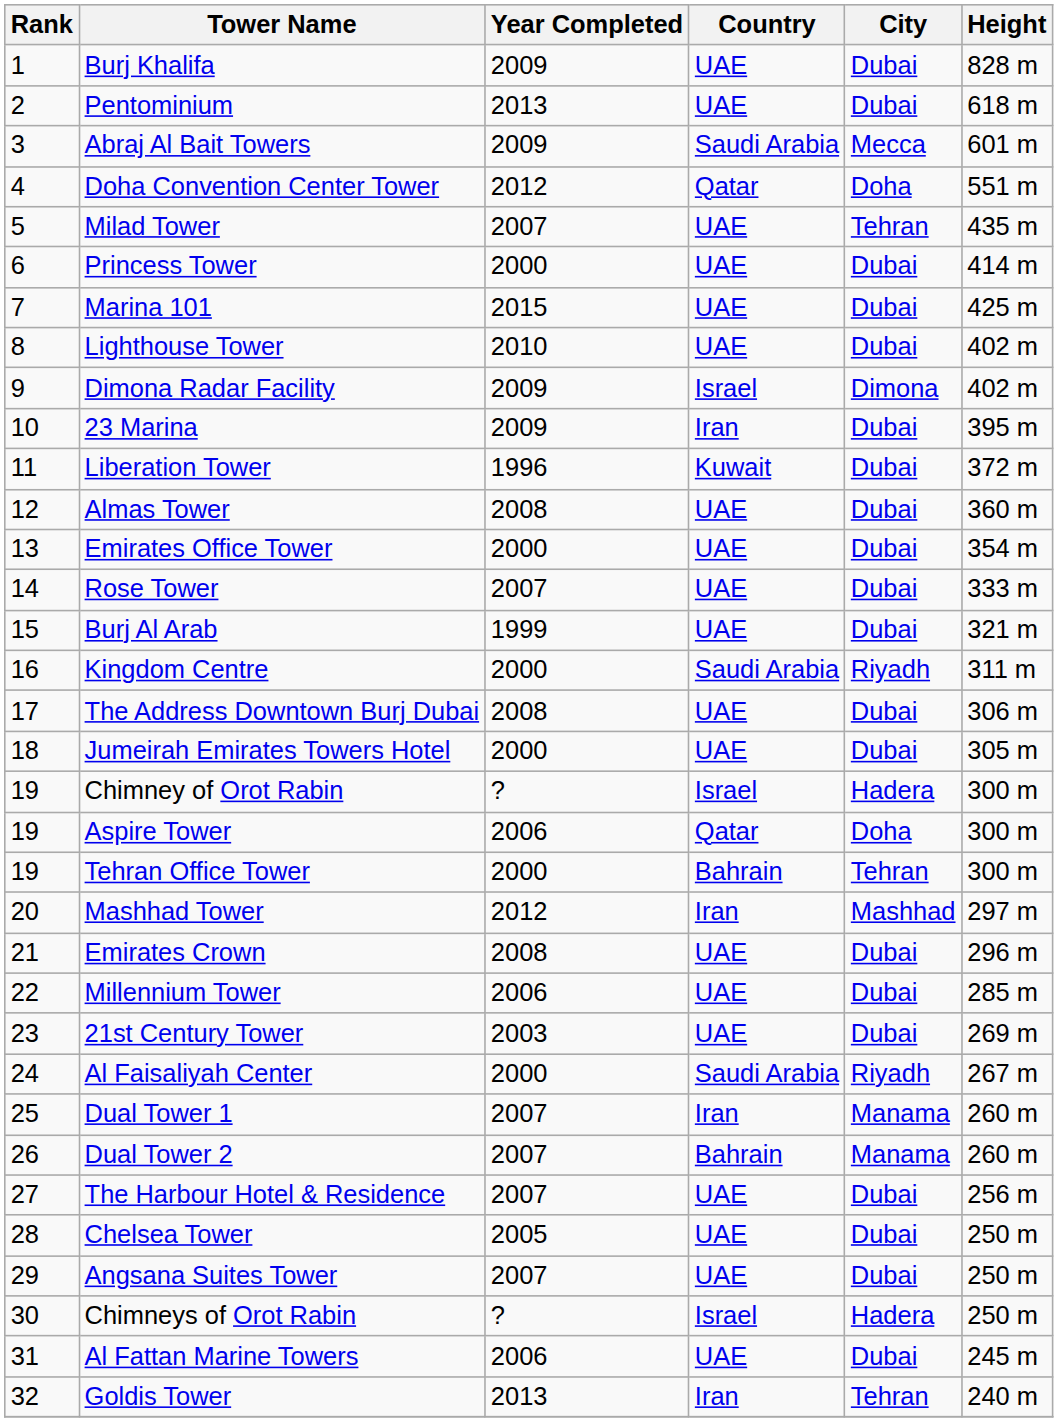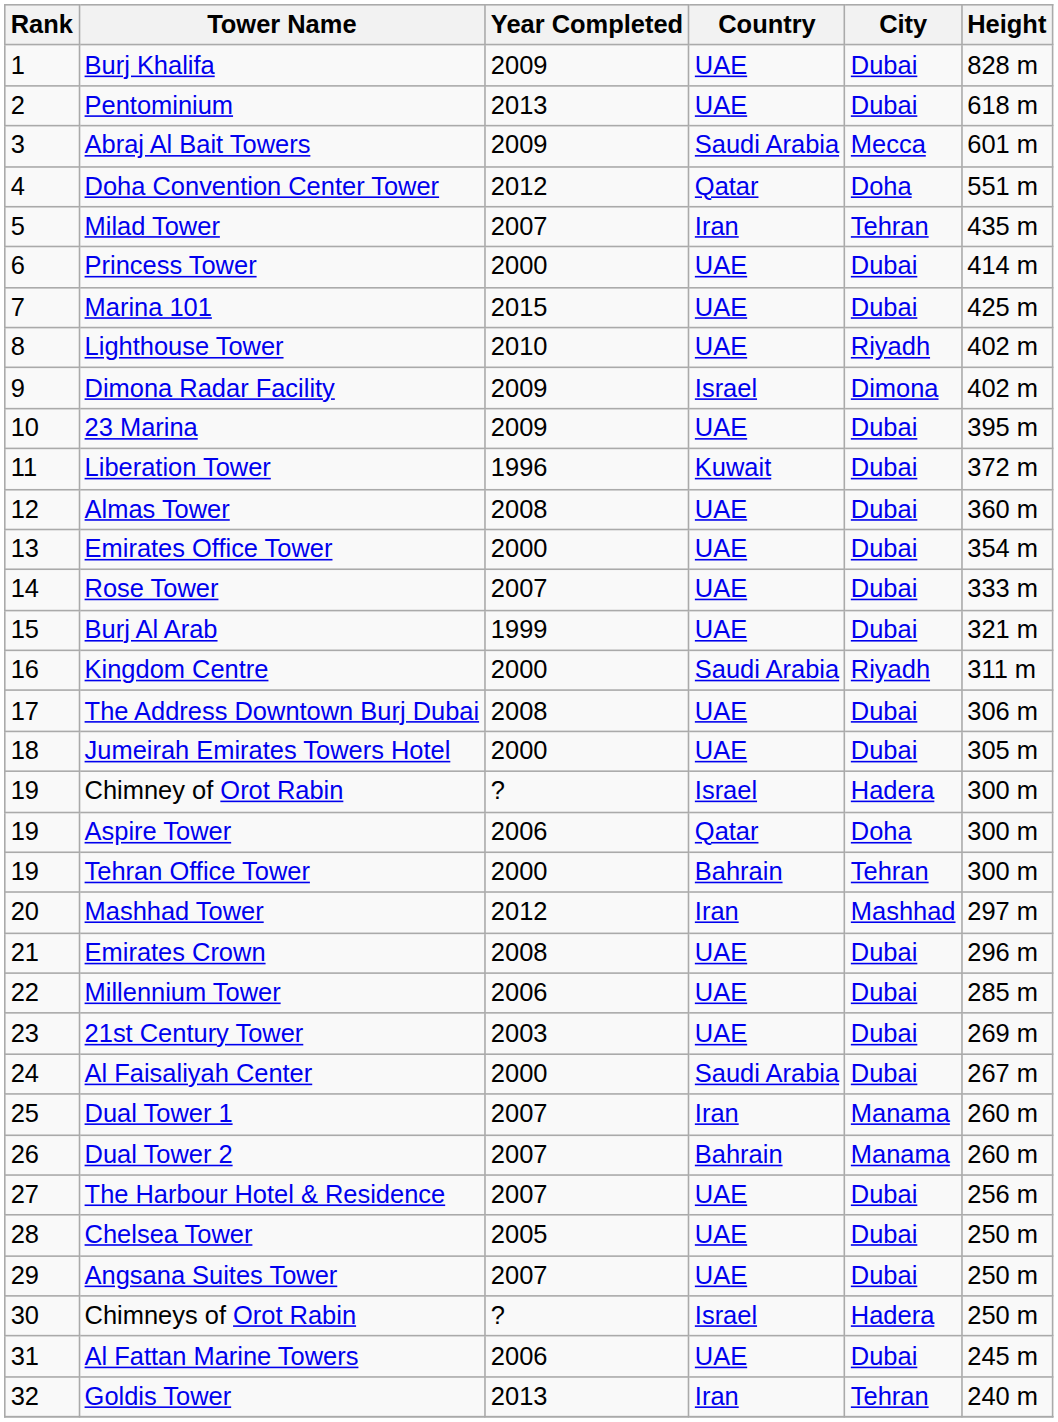 <table class="wikitable">
 <tr>
 <th>Rank</th>
 <th>Tower Name</th>
 <th>Year Completed</th>
 <th>Country</th>
 <th>City</th>
 <th>Height</th>
 </tr>
 <tr>
 <td>1</td>
 <td><a href='#'>Burj Khalifa</a></td>
 <td>2009</td>
 <td><a href='#'>UAE</a></td>
 <td><a href='#'>Dubai</a></td>
 <td>828 m</td>
 </tr>
 <tr>
 <td>2</td>
 <td><a href='#'>Pentominium</a></td>
 <td>2013</td>
 <td><a href='#'>UAE</a></td>
 <td><a href='#'>Dubai</a></td>
 <td>618 m</td>
 </tr>
 <tr>
 <td>3</td>
 <td><a href='#'>Abraj Al Bait Towers</a></td>
 <td>2009</td>
 <td><a href='#'>Saudi Arabia</a></td>
 <td><a href='#'>Mecca</a></td>
 <td>601 m</td>
 </tr>
 <tr>
 <td>4</td>
 <td><a href='#'>Doha Convention Center Tower</a></td>
 <td>2012</td>
 <td><a href='#'>Qatar</a></td>
 <td><a href='#'>Doha</a></td>
 <td>551 m</td>
 </tr>
 <tr>
 <td>5</td>
 <td><a href='#'>Milad Tower</a></td>
 <td>2007</td>
-<td><a href='#'>UAE</a></td>
+<td><a href='#'>Iran</a></td>
 <td><a href='#'>Tehran</a></td>
 <td>435 m</td>
 </tr>
 <tr>
 <td>6</td>
 <td><a href='#'>Princess Tower</a></td>
 <td>2000</td>
 <td><a href='#'>UAE</a></td>
 <td><a href='#'>Dubai</a></td>
 <td>414 m</td>
 </tr>
 <tr>
 <td>7</td>
 <td><a href='#'>Marina 101</a></td>
 <td>2015</td>
 <td><a href='#'>UAE</a></td>
 <td><a href='#'>Dubai</a></td>
 <td>425 m</td>
 </tr>
 <tr>
 <td>8</td>
 <td><a href='#'>Lighthouse Tower</a></td>
 <td>2010</td>
 <td><a href='#'>UAE</a></td>
-<td><a href='#'>Dubai</a></td>
+<td><a href='#'>Riyadh</a></td>
 <td>402 m</td>
 </tr>
 <tr>
 <td>9</td>
 <td><a href='#'>Dimona Radar Facility</a></td>
 <td>2009</td>
 <td><a href='#'>Israel</a></td>
 <td><a href='#'>Dimona</a></td>
 <td>402 m</td>
 </tr>
 <tr>
 <td>10</td>
 <td><a href='#'>23 Marina</a></td>
 <td>2009</td>
-<td><a href='#'>Iran</a></td>
+<td><a href='#'>UAE</a></td>
 <td><a href='#'>Dubai</a></td>
 <td>395 m</td>
 </tr>
 <tr>
 <td>11</td>
 <td><a href='#'>Liberation Tower</a></td>
 <td>1996</td>
 <td><a href='#'>Kuwait</a></td>
 <td><a href='#'>Dubai</a></td>
 <td>372 m</td>
 </tr>
 <tr>
 <td>12</td>
 <td><a href='#'>Almas Tower</a></td>
 <td>2008</td>
 <td><a href='#'>UAE</a></td>
 <td><a href='#'>Dubai</a></td>
 <td>360 m</td>
 </tr>
 <tr>
 <td>13</td>
 <td><a href='#'>Emirates Office Tower</a></td>
 <td>2000</td>
 <td><a href='#'>UAE</a></td>
 <td><a href='#'>Dubai</a></td>
 <td>354 m</td>
 </tr>
 <tr>
 <td>14</td>
 <td><a href='#'>Rose Tower</a></td>
 <td>2007</td>
 <td><a href='#'>UAE</a></td>
 <td><a href='#'>Dubai</a></td>
 <td>333 m</td>
 </tr>
 <tr>
 <td>15</td>
 <td><a href='#'>Burj Al Arab</a></td>
 <td>1999</td>
 <td><a href='#'>UAE</a></td>
 <td><a href='#'>Dubai</a></td>
 <td>321 m</td>
 </tr>
 <tr>
 <td>16</td>
 <td><a href='#'>Kingdom Centre</a></td>
 <td>2000</td>
 <td><a href='#'>Saudi Arabia</a></td>
 <td><a href='#'>Riyadh</a></td>
 <td>311 m</td>
 </tr>
 <tr>
 <td>17</td>
 <td><a href='#'>The Address Downtown Burj Dubai</a></td>
 <td>2008</td>
 <td><a href='#'>UAE</a></td>
 <td><a href='#'>Dubai</a></td>
 <td>306 m</td>
 </tr>
 <tr>
 <td>18</td>
 <td><a href='#'>Jumeirah Emirates Towers Hotel</a></td>
 <td>2000</td>
 <td><a href='#'>UAE</a></td>
 <td><a href='#'>Dubai</a></td>
 <td>305 m</td>
 </tr>
 <tr>
 <td>19</td>
 <td>Chimney of <a href='#'>Orot Rabin</a></td>
 <td>?</td>
 <td><a href='#'>Israel</a></td>
 <td><a href='#'>Hadera</a></td>
 <td>300 m</td>
 </tr>
 <tr>
 <td>19</td>
 <td><a href='#'>Aspire Tower</a></td>
 <td>2006</td>
 <td><a href='#'>Qatar</a></td>
 <td><a href='#'>Doha</a></td>
 <td>300 m</td>
 </tr>
 <tr>
 <td>19</td>
 <td><a href='#'>Tehran Office Tower</a></td>
 <td>2000</td>
 <td><a href='#'>Bahrain</a></td>
 <td><a href='#'>Tehran</a></td>
 <td>300 m</td>
 </tr>
 <tr>
 <td>20</td>
 <td><a href='#'>Mashhad Tower</a></td>
 <td>2012</td>
 <td><a href='#'>Iran</a></td>
 <td><a href='#'>Mashhad</a></td>
 <td>297 m</td>
 </tr>
 <tr>
 <td>21</td>
 <td><a href='#'>Emirates Crown</a></td>
 <td>2008</td>
 <td><a href='#'>UAE</a></td>
 <td><a href='#'>Dubai</a></td>
 <td>296 m</td>
 </tr>
 <tr>
 <td>22</td>
 <td><a href='#'>Millennium Tower</a></td>
 <td>2006</td>
 <td><a href='#'>UAE</a></td>
 <td><a href='#'>Dubai</a></td>
 <td>285 m</td>
 </tr>
 <tr>
 <td>23</td>
 <td><a href='#'>21st Century Tower</a></td>
 <td>2003</td>
 <td><a href='#'>UAE</a></td>
 <td><a href='#'>Dubai</a></td>
 <td>269 m</td>
 </tr>
 <tr>
 <td>24</td>
 <td><a href='#'>Al Faisaliyah Center</a></td>
 <td>2000</td>
 <td><a href='#'>Saudi Arabia</a></td>
-<td><a href='#'>Riyadh</a></td>
+<td><a href='#'>Dubai</a></td>
 <td>267 m</td>
 </tr>
 <tr>
 <td>25</td>
 <td><a href='#'>Dual Tower 1</a></td>
 <td>2007</td>
 <td><a href='#'>Iran</a></td>
 <td><a href='#'>Manama</a></td>
 <td>260 m</td>
 </tr>
 <tr>
 <td>26</td>
 <td><a href='#'>Dual Tower 2</a></td>
 <td>2007</td>
 <td><a href='#'>Bahrain</a></td>
 <td><a href='#'>Manama</a></td>
 <td>260 m</td>
 </tr>
 <tr>
 <td>27</td>
 <td><a href='#'>The Harbour Hotel & Residence</a></td>
 <td>2007</td>
 <td><a href='#'>UAE</a></td>
 <td><a href='#'>Dubai</a></td>
 <td>256 m</td>
 </tr>
 <tr>
 <td>28</td>
 <td><a href='#'>Chelsea Tower</a></td>
 <td>2005</td>
 <td><a href='#'>UAE</a></td>
 <td><a href='#'>Dubai</a></td>
 <td>250 m</td>
 </tr>
 <tr>
 <td>29</td>
 <td><a href='#'>Angsana Suites Tower</a></td>
 <td>2007</td>
 <td><a href='#'>UAE</a></td>
 <td><a href='#'>Dubai</a></td>
 <td>250 m</td>
 </tr>
 <tr>
 <td>30</td>
 <td>Chimneys of <a href='#'>Orot Rabin</a></td>
 <td>?</td>
 <td><a href='#'>Israel</a></td>
 <td><a href='#'>Hadera</a></td>
 <td>250 m</td>
 </tr>
 <tr>
 <td>31</td>
 <td><a href='#'>Al Fattan Marine Towers</a></td>
 <td>2006</td>
 <td><a href='#'>UAE</a></td>
 <td><a href='#'>Dubai</a></td>
 <td>245 m</td>
 </tr>
 <tr>
 <td>32</td>
 <td><a href='#'>Goldis Tower</a></td>
 <td>2013</td>
 <td><a href='#'>Iran</a></td>
 <td><a href='#'>Tehran</a></td>
 <td>240 m</td>
 </tr>
 <tr>
 </tr>
 </table>
